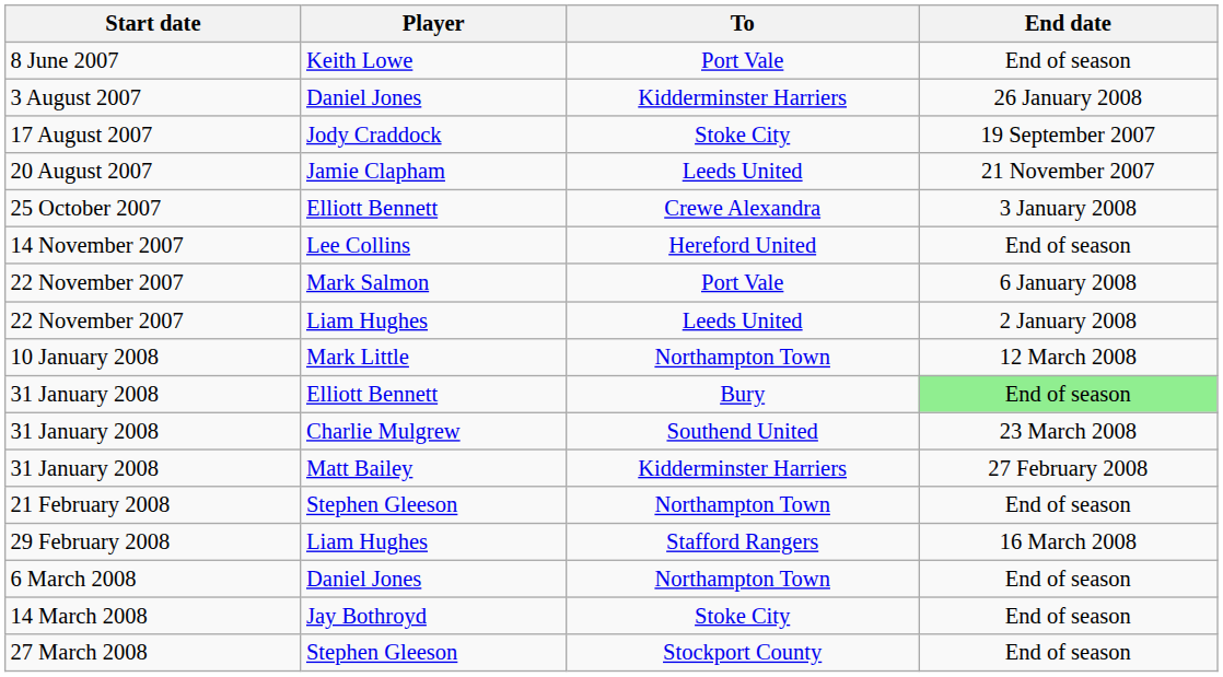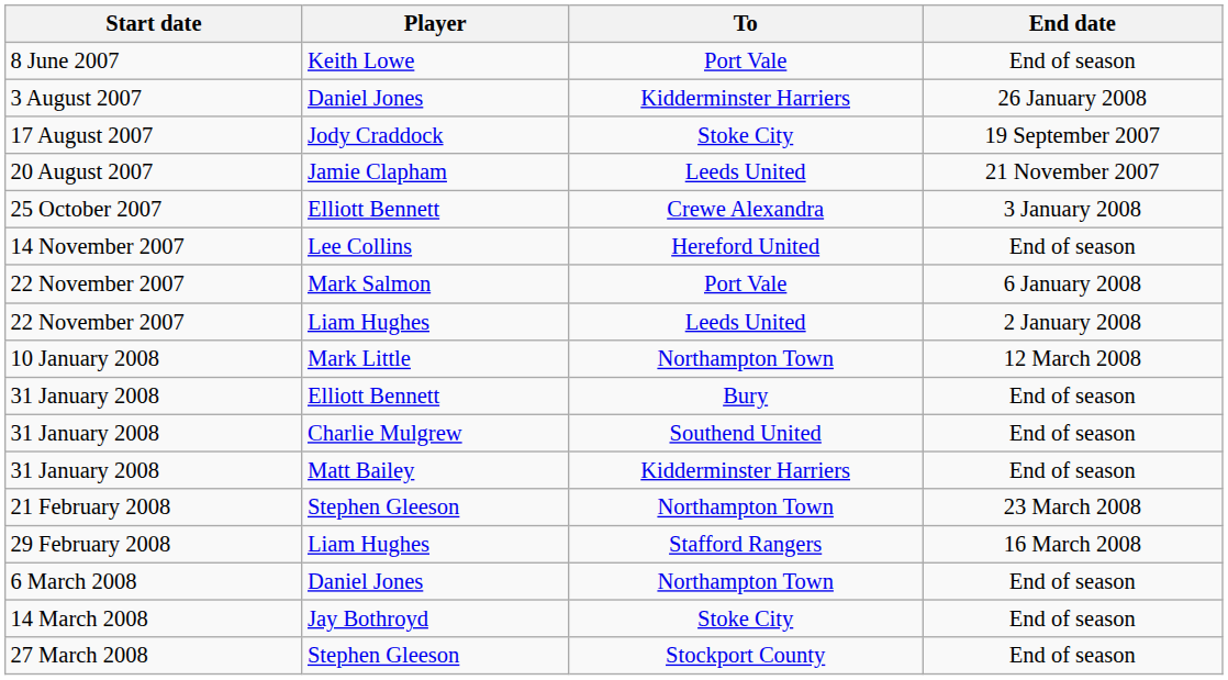 <table class="wikitable" style="text-align:center; font-size:95%;width:65%; text-align:left">
 <tr>
 <th><strong>Start date</strong></th>
 <th><strong>Player</strong></th>
 <th><strong>To</strong></th>
 <th><strong>End date</strong></th>
 </tr>
 <tr --->
 <td>8 June 2007</td>
 <td> <a href='#'>Keith Lowe</a></td>
 <td align="center"><a href='#'>Port Vale</a></td>
 <td align="center">End of season</td>
 </tr>
 <tr --->
 <td>3 August 2007</td>
 <td> <a href='#'>Daniel Jones</a></td>
 <td align="center"><a href='#'>Kidderminster Harriers</a></td>
 <td align="center">26 January 2008</td>
 </tr>
 <tr --->
 <td>17 August 2007</td>
 <td> <a href='#'>Jody Craddock</a></td>
 <td align="center"><a href='#'>Stoke City</a></td>
 <td align="center">19 September 2007</td>
 </tr>
 <tr --->
 <td>20 August 2007</td>
 <td> <a href='#'>Jamie Clapham</a></td>
 <td align="center"><a href='#'>Leeds United</a></td>
 <td align="center">21 November 2007</td>
 </tr>
 <tr --->
 <td>25 October 2007</td>
 <td> <a href='#'>Elliott Bennett</a></td>
 <td align="center"><a href='#'>Crewe Alexandra</a></td>
 <td align="center">3 January 2008</td>
 </tr>
 <tr --->
 <td>14 November 2007</td>
 <td> <a href='#'>Lee Collins</a></td>
 <td align="center"><a href='#'>Hereford United</a></td>
 <td align="center">End of season</td>
 </tr>
 <tr --->
 <td>22 November 2007</td>
 <td> <a href='#'>Mark Salmon</a></td>
 <td align="center"><a href='#'>Port Vale</a></td>
 <td align="center">6 January 2008</td>
 </tr>
 <tr --->
 <td>22 November 2007</td>
 <td> <a href='#'>Liam Hughes</a></td>
 <td align="center"><a href='#'>Leeds United</a></td>
 <td align="center">2 January 2008</td>
 </tr>
 <tr --->
 <td>10 January 2008</td>
 <td> <a href='#'>Mark Little</a></td>
 <td align="center"><a href='#'>Northampton Town</a></td>
 <td align="center">12 March 2008</td>
 </tr>
 <tr --->
 <td>31 January 2008</td>
 <td> <a href='#'>Elliott Bennett</a></td>
 <td align="center"><a href='#'>Bury</a></td>
-<td align="center" style="background: lightgreen;">End of season</td>
+<td align="center">End of season</td>
 </tr>
 <tr --->
 <td>31 January 2008</td>
 <td> <a href='#'>Charlie Mulgrew</a></td>
 <td align="center"><a href='#'>Southend United</a></td>
-<td align="center">23 March 2008</td>
+<td align="center">End of season</td>
 </tr>
 <tr --->
 <td>31 January 2008</td>
 <td> <a href='#'>Matt Bailey</a></td>
 <td align="center"><a href='#'>Kidderminster Harriers</a></td>
-<td align="center">27 February 2008</td>
+<td align="center">End of season</td>
 </tr>
 <tr --->
 <td>21 February 2008</td>
 <td> <a href='#'>Stephen Gleeson</a></td>
 <td align="center"><a href='#'>Northampton Town</a></td>
-<td align="center">End of season</td>
+<td align="center">23 March 2008</td>
 </tr>
 <tr --->
 <td>29 February 2008</td>
 <td> <a href='#'>Liam Hughes</a></td>
 <td align="center"><a href='#'>Stafford Rangers</a></td>
 <td align="center">16 March 2008</td>
 </tr>
 <tr --->
 <td>6 March 2008</td>
 <td> <a href='#'>Daniel Jones</a></td>
 <td align="center"><a href='#'>Northampton Town</a></td>
 <td align="center">End of season</td>
 </tr>
 <tr --->
 <td>14 March 2008</td>
 <td> <a href='#'>Jay Bothroyd</a></td>
 <td align="center"><a href='#'>Stoke City</a></td>
 <td align="center">End of season</td>
 </tr>
 <tr --->
 <td>27 March 2008</td>
 <td> <a href='#'>Stephen Gleeson</a></td>
 <td align="center"><a href='#'>Stockport County</a></td>
 <td align="center">End of season</td>
 </tr>
 </table>
